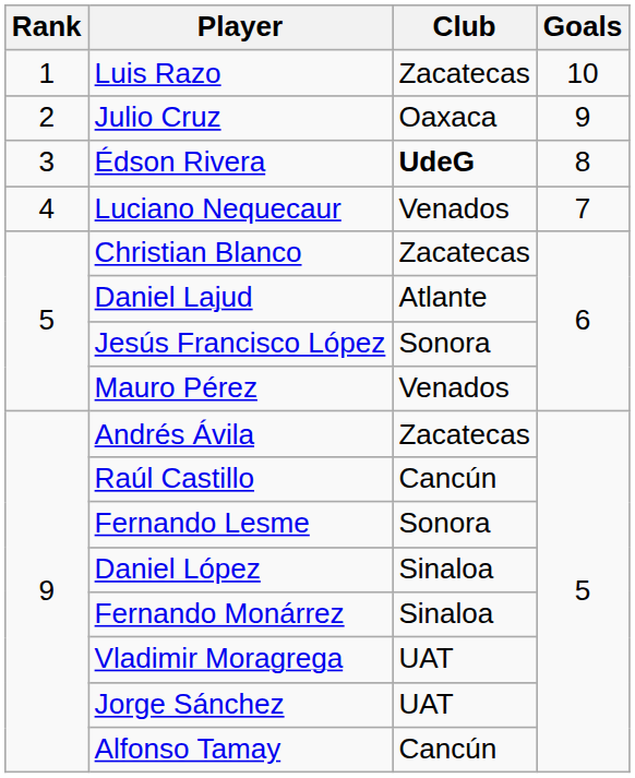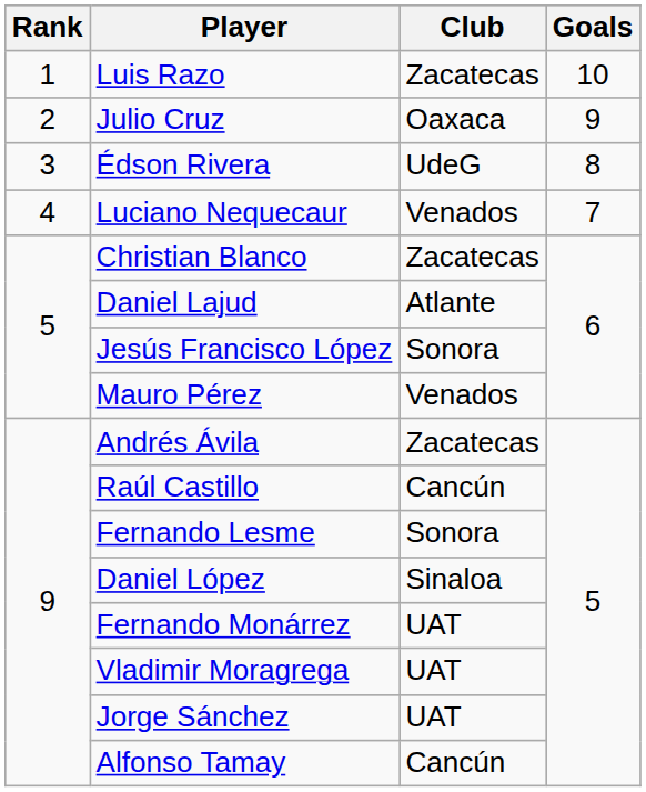 <table class="wikitable">
 <tr>
 <th>Rank</th>
 <th>Player</th>
 <th>Club</th>
 <th>Goals</th>
 </tr>
 <tr>
 <td align=center rowspan=1>1</td>
 <td> <a href='#'>Luis Razo</a></td>
 <td>Zacatecas</td>
 <td align=center rowspan=1>10</td>
 </tr>
 <tr>
 <td align=center rowspan=1>2</td>
 <td> <a href='#'>Julio Cruz</a></td>
 <td>Oaxaca</td>
 <td align=center rowspan=1>9</td>
 </tr>
 <tr>
 <td align=center rowspan=1>3</td>
 <td> <a href='#'>Édson Rivera</a></td>
-<td><strong>UdeG</strong></td>
+<td>UdeG</td>
 <td align=center rowspan=1>8</td>
 </tr>
 <tr>
 <td align=center rowspan=1>4</td>
 <td> <a href='#'>Luciano Nequecaur</a></td>
 <td>Venados</td>
 <td align=center rowspan=1>7</td>
 </tr>
 <tr>
 <td align=center rowspan=4>5</td>
 <td> <a href='#'>Christian Blanco</a></td>
 <td>Zacatecas</td>
 <td align=center rowspan=4>6</td>
 </tr>
 <tr>
 <td> <a href='#'>Daniel Lajud</a></td>
 <td>Atlante</td>
 </tr>
 <tr>
 <td> <a href='#'>Jesús Francisco López</a></td>
 <td>Sonora</td>
 </tr>
 <tr>
 <td> <a href='#'>Mauro Pérez</a></td>
 <td>Venados</td>
 </tr>
 <tr>
 <td align=center rowspan=8>9</td>
 <td> <a href='#'>Andrés Ávila</a></td>
 <td>Zacatecas</td>
 <td align=center rowspan=8>5</td>
 </tr>
 <tr>
 <td> <a href='#'>Raúl Castillo</a></td>
 <td>Cancún</td>
 </tr>
 <tr>
 <td> <a href='#'>Fernando Lesme</a></td>
 <td>Sonora</td>
 </tr>
 <tr>
 <td> <a href='#'>Daniel López</a></td>
 <td>Sinaloa</td>
 </tr>
 <tr>
 <td> <a href='#'>Fernando Monárrez</a></td>
-<td>Sinaloa</td>
+<td>UAT</td>
 </tr>
 <tr>
 <td> <a href='#'>Vladimir Moragrega</a></td>
 <td>UAT</td>
 </tr>
 <tr>
 <td> <a href='#'>Jorge Sánchez</a></td>
 <td>UAT</td>
 </tr>
 <tr>
 <td> <a href='#'>Alfonso Tamay</a></td>
 <td>Cancún</td>
 </tr>
 </table>
